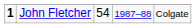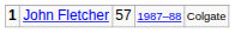 <table class="wikitable">
 <tr>
 </tr>
 <tr>
 <td><strong>1</strong></td>
 <td><a href='#'>John Fletcher</a></td>
-<td>54</td>
+<td>57</td>
 <td style="font-size:80%;"><a href='#'>1987–88</a></td>
 <td style="font-size:80%;">Colgate</td>
 </tr>
 </table>
